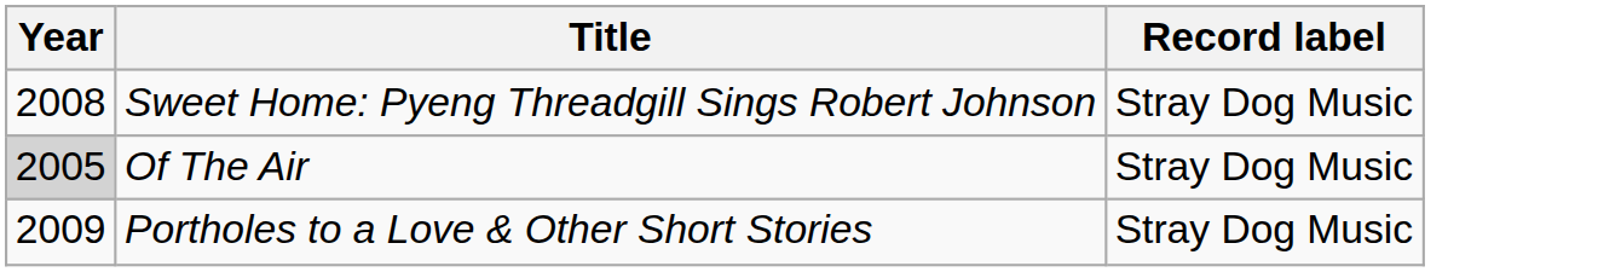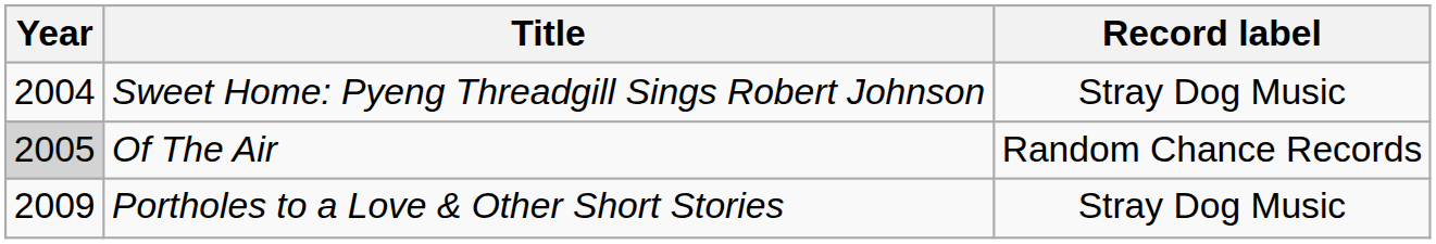 <table class="wikitable sortable">
 <tr>
 <th>Year</th>
 <th>Title</th>
 <th>Record label</th>
 </tr>
 <tr>
-<td>2008</td>
+<td>2004</td>
 <td><em>Sweet Home: Pyeng Threadgill Sings Robert Johnson</em></td>
 <td style="text-align:center;">Stray Dog Music</td>
 </tr>
 <tr>
 <td style="background: lightgrey;">2005</td>
 <td><em>Of The Air</em></td>
-<td style="text-align:center;">Stray Dog Music</td>
+<td style="text-align:center;">Random Chance Records</td>
 </tr>
 <tr>
 <td>2009</td>
 <td><em>Portholes to a Love & Other Short Stories</em></td>
 <td style="text-align:center;">Stray Dog Music</td>
 </tr>
 </table>
